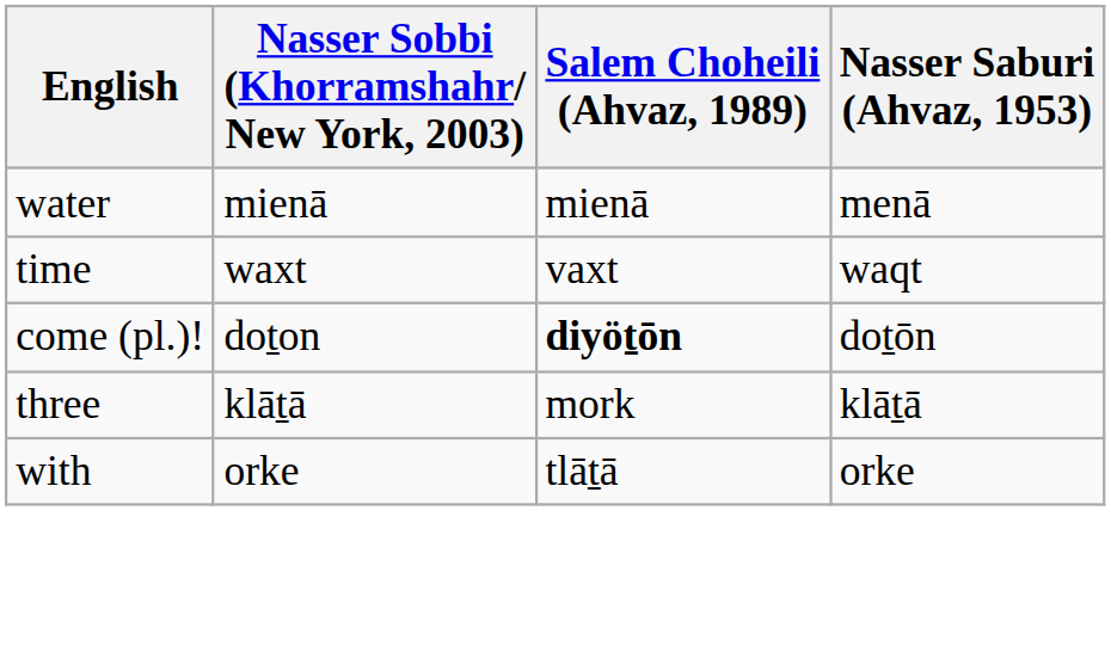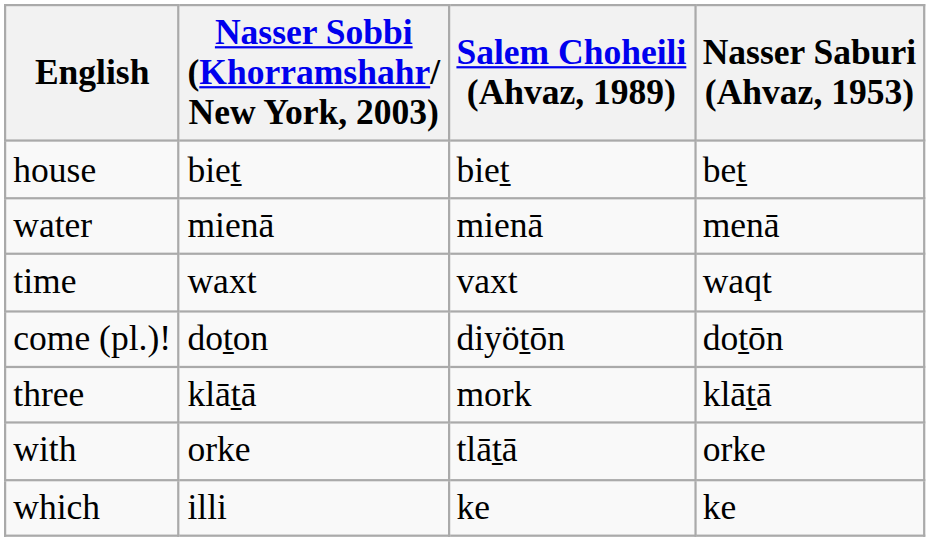 <table class="wikitable">
 <tr>
 <th>English</th>
 <th><a href='#'>Nasser Sobbi</a><br>(<a href='#'>Khorramshahr</a>/<br>New York, 2003)</th>
 <th><a href='#'>Salem Choheili</a><br>(Ahvaz, 1989)</th>
 <th>Nasser Saburi<br>(Ahvaz, 1953)</th>
+</tr>
+<tr>
+<td>house</td>
+<td>bieṯ</td>
+<td>bieṯ</td>
+<td>beṯ</td>
 </tr>
 <tr>
 <td>water</td>
 <td>mienā</td>
 <td>mienā</td>
 <td>menā</td>
 </tr>
 <tr>
 <td>time</td>
 <td>waxt</td>
 <td>vaxt</td>
 <td>waqt</td>
 </tr>
 <tr>
 <td>come (pl.)!</td>
 <td>doṯon</td>
-<td><strong>diyöṯōn</strong></td>
+<td>diyöṯōn</td>
 <td>doṯōn</td>
 </tr>
 <tr>
 <td>three</td>
 <td>klāṯā</td>
 <td>mork</td>
 <td>klāṯā</td>
 </tr>
 <tr>
 <td>with</td>
 <td>orke</td>
 <td>tlāṯā</td>
 <td>orke</td>
 </tr>
+<tr>
+<td>which</td>
+<td>illi</td>
+<td>ke</td>
+<td>ke</td>
+</tr>
 </table>
